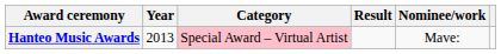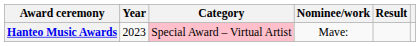 <table class="wikitable sortable plainrowheaders" style="text-align:center">
 <tr>
 <th scope="col">Award ceremony</th>
 <th scope="col">Year</th>
 <th scope="col">Category</th>
+<th scope="col">Nominee/work</th>
 <th scope="col">Result</th>
-<th scope="col">Nominee/work</th>
 <th scope="col" class="unsortable"></th>
 </tr>
 <tr>
 <th scope="row"><a href='#'>Hanteo Music Awards</a></th>
-<td>2013</td>
+<td>2023</td>
 <td style="background: pink; text-align:left">Special Award – Virtual Artist</td>
+<td>Mave:</td>
 <td></td>
-<td>Mave:</td>
 <td></td>
 </tr>
 </table>
